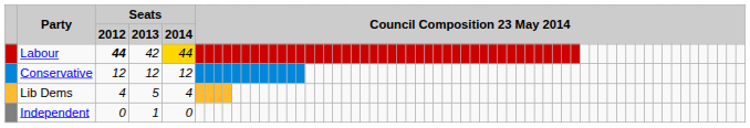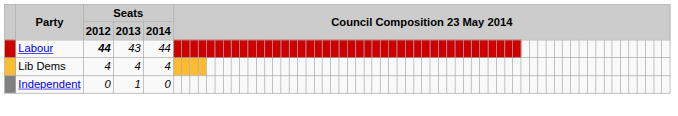 <table class="wikitable">
 <tr>
 <th style="background:#ccc" rowspan="2">  </th>
 <th style="background:#ccc" rowspan="2">Party</th>
 <th style="background:#ccc" colspan="3">Seats</th>
 <th style="background:#ccc" colspan="60" rowspan="2">Council Composition 23 May 2014</th>
 </tr>
 <tr>
 <th style="background:#ccc">2012</th>
 <th style="background:#ccc">2013</th>
 <th style="background:#ccc">2014</th>
 </tr>
 <tr>
 <td style="background:#c00"> </td>
 <td><a href='#'>Labour</a></td>
 <td style="text-align: right"><strong><em>44</em></strong></td>
-<td style="text-align: right"><em>42</em></td>
-<td style="background: gold; text-align: right"><em>44</em></td>
+<td style="text-align: right"><em>43</em></td>
+<td style="text-align: right"><em>44</em></td>
 <td style="background:#c00"> </td>
 <td style="background:#c00"> </td>
 <td style="background:#c00"> </td>
 <td style="background:#c00"> </td>
 <td style="background:#c00"> </td>
 <td style="background:#c00"> </td>
 <td style="background:#c00"> </td>
 <td style="background:#c00"> </td>
 <td style="background:#c00"> </td>
 <td style="background:#c00"> </td>
 <td style="background:#c00"> </td>
 <td style="background:#c00"> </td>
 <td style="background:#c00"> </td>
 <td style="background:#c00"> </td>
 <td style="background:#c00"> </td>
 <td style="background:#c00"> </td>
 <td style="background:#c00"> </td>
 <td style="background:#c00"> </td>
 <td style="background:#c00"> </td>
 <td style="background:#c00"> </td>
 <td style="background:#c00"> </td>
 <td style="background:#c00"> </td>
 <td style="background:#c00"> </td>
 <td style="background:#c00"> </td>
 <td style="background:#c00"> </td>
 <td style="background:#c00"> </td>
 <td style="background:#c00"> </td>
 <td style="background:#c00"> </td>
 <td style="background:#c00"> </td>
 <td style="background:#c00"> </td>
 <td style="background:#c00"> </td>
 <td style="background:#c00"> </td>
 <td style="background:#c00"> </td>
 <td style="background:#c00"> </td>
 <td style="background:#c00"> </td>
 <td style="background:#c00"> </td>
 <td style="background:#c00"> </td>
 <td style="background:#c00"> </td>
 <td style="background:#c00"> </td>
 <td style="background:#c00"> </td>
 <td style="background:#c00"> </td>
 <td style="background:#c00"> </td>
 <td> </td>
 <td> </td>
 <td> </td>
 <td> </td>
 <td> </td>
 <td> </td>
 <td> </td>
 <td> </td>
 <td> </td>
 <td> </td>
 <td> </td>
 <td> </td>
 <td> </td>
 <td> </td>
 <td> </td>
 <td> </td>
 <td> </td>
 <td> </td>
 </tr>
 <tr>
-<td style="background:#0087DC"> </td>
-<td><a href='#'>Conservative</a></td>
-<td style="text-align: right"><em>12</em></td>
-<td style="text-align: right"><em>12</em></td>
-<td style="text-align: right"><em>12</em></td>
-<td style="background:#0087DC"> </td>
-<td style="background:#0087DC"> </td>
-<td style="background:#0087DC"> </td>
-<td style="background:#0087DC"> </td>
-<td style="background:#0087DC"> </td>
-<td style="background:#0087DC"> </td>
-<td style="background:#0087DC"> </td>
-<td style="background:#0087DC"> </td>
-<td style="background:#0087DC"> </td>
-<td style="background:#0087DC"> </td>
-<td style="background:#0087DC"> </td>
-<td style="background:#0087DC"> </td>
-<td> </td>
-<td> </td>
-<td> </td>
-<td> </td>
-<td> </td>
-<td> </td>
-<td> </td>
-<td> </td>
-<td> </td>
-<td> </td>
-<td> </td>
-<td> </td>
-<td> </td>
-<td> </td>
-<td> </td>
-<td> </td>
-<td> </td>
-<td> </td>
-<td> </td>
-<td> </td>
-<td> </td>
-<td> </td>
-<td> </td>
-<td> </td>
-<td> </td>
-<td> </td>
-<td> </td>
-<td> </td>
-<td> </td>
-<td> </td>
-<td> </td>
-<td> </td>
-<td> </td>
-<td> </td>
-<td> </td>
-<td> </td>
-<td> </td>
-<td> </td>
-<td> </td>
-<td> </td>
-<td> </td>
-<td> </td>
-<td> </td>
-<td> </td>
-<td> </td>
-<td> </td>
-<td> </td>
-<td> </td>
-</tr>
-<tr>
 <td style="background:#FDBB30"> </td>
 <td>Lib Dems</td>
 <td style="text-align: right"><em>4</em></td>
-<td style="text-align: right"><em>5</em></td>
+<td style="text-align: right"><em>4</em></td>
 <td style="text-align: right"><em>4</em></td>
 <td style="background:#FDBB30"> </td>
 <td style="background:#FDBB30"> </td>
 <td style="background:#FDBB30"> </td>
 <td style="background:#FDBB30"> </td>
 <td> </td>
 <td> </td>
 <td> </td>
 <td> </td>
 <td> </td>
 <td> </td>
 <td> </td>
 <td> </td>
 <td> </td>
 <td> </td>
 <td> </td>
 <td> </td>
 <td> </td>
 <td> </td>
 <td> </td>
 <td> </td>
 <td> </td>
 <td> </td>
 <td> </td>
 <td> </td>
 <td> </td>
 <td> </td>
 <td> </td>
 <td> </td>
 <td> </td>
 <td> </td>
 <td> </td>
 <td> </td>
 <td> </td>
 <td> </td>
 <td> </td>
 <td> </td>
 <td> </td>
 <td> </td>
 <td> </td>
 <td> </td>
 <td> </td>
 <td> </td>
 <td> </td>
 <td> </td>
 <td> </td>
 <td> </td>
 <td> </td>
 <td> </td>
 <td> </td>
 <td> </td>
 <td> </td>
 <td> </td>
 <td> </td>
 <td> </td>
 <td> </td>
 <td> </td>
 <td> </td>
 <td> </td>
 <td> </td>
 <td> </td>
 </tr>
 <tr>
 <td style="background:gray"> </td>
 <td><a href='#'>Independent</a></td>
 <td style="text-align: right"><em>0</em></td>
 <td style="text-align: right"><em>1</em></td>
 <td style="text-align: right"><em>0</em></td>
 <td> </td>
 <td> </td>
 <td> </td>
 <td> </td>
 <td> </td>
 <td> </td>
 <td> </td>
 <td> </td>
 <td> </td>
 <td> </td>
 <td> </td>
 <td> </td>
 <td> </td>
 <td> </td>
 <td> </td>
 <td> </td>
 <td> </td>
 <td> </td>
 <td> </td>
 <td> </td>
 <td> </td>
 <td> </td>
 <td> </td>
 <td> </td>
 <td> </td>
 <td> </td>
 <td> </td>
 <td> </td>
 <td> </td>
 <td> </td>
 <td> </td>
 <td> </td>
 <td> </td>
 <td> </td>
 <td> </td>
 <td> </td>
 <td> </td>
 <td> </td>
 <td> </td>
 <td> </td>
 <td> </td>
 <td> </td>
 <td> </td>
 <td> </td>
 <td> </td>
 <td> </td>
 <td> </td>
 <td> </td>
 <td> </td>
 <td> </td>
 <td> </td>
 <td> </td>
 <td> </td>
 <td> </td>
 <td> </td>
 <td> </td>
 <td> </td>
 <td> </td>
 <td> </td>
 <td> </td>
 </tr>
 </table>
